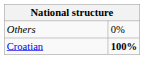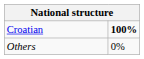 <table class="wikitable">
 <tr>
 <th colspan=2>National structure</th>
 </tr>
 <tr>
+<td width=150><a href='#'>Croatian</a></td>
+<td><strong>100%</strong></td>
+</tr>
+<tr>
 <td><em>Others</em></td>
 <td>0%</td>
 </tr>
-<tr>
-<td width=150><a href='#'>Croatian</a></td>
-<td><strong>100%</strong></td>
-</tr>
 </table>
